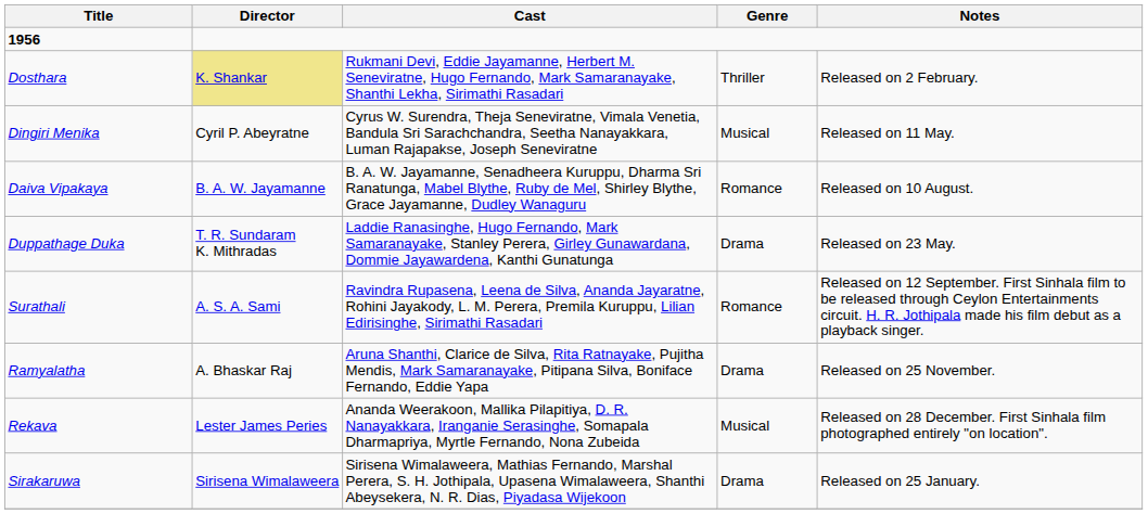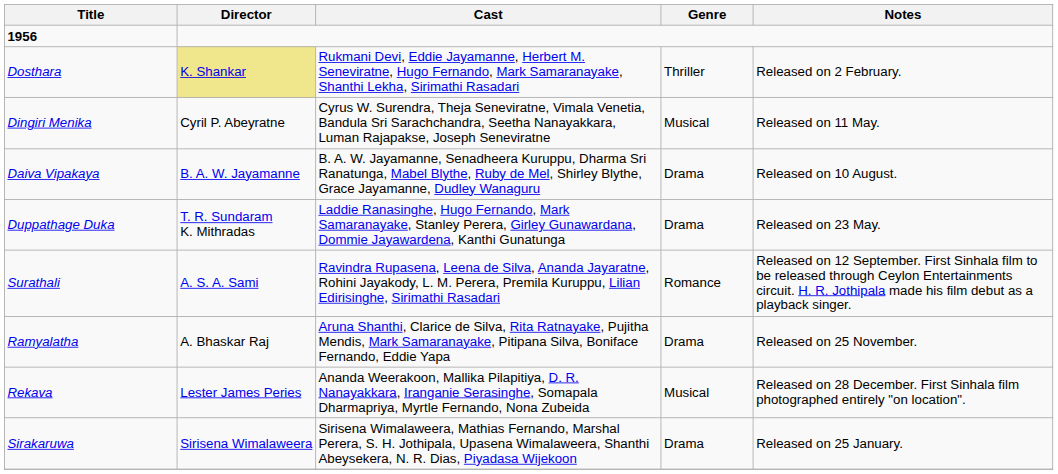 <table class="wikitable" width="100%">
 <tr>
 <th width=15%>Title</th>
 <th width=12%>Director</th>
 <th width=30%>Cast</th>
 <th width=8%>Genre</th>
 <th width=26%>Notes</th>
 </tr>
 <tr>
 <td><strong>1956</strong></td>
 </tr>
 <tr>
 <td><em><a href='#'>Dosthara</a></em></td>
 <td style="background: khaki;"><a href='#'>K. Shankar</a></td>
 <td><a href='#'>Rukmani Devi</a>, <a href='#'>Eddie Jayamanne</a>, <a href='#'>Herbert M. Seneviratne</a>, <a href='#'>Hugo Fernando</a>, <a href='#'>Mark Samaranayake</a>, <a href='#'>Shanthi Lekha</a>, <a href='#'>Sirimathi Rasadari</a></td>
 <td>Thriller</td>
 <td>Released on 2 February.</td>
 </tr>
 <tr>
 <td><em><a href='#'>Dingiri Menika</a></em></td>
 <td>Cyril P. Abeyratne</td>
 <td>Cyrus W. Surendra, Theja Seneviratne, Vimala Venetia, Bandula Sri Sarachchandra, Seetha Nanayakkara, Luman Rajapakse, Joseph Seneviratne</td>
 <td>Musical</td>
 <td>Released on 11 May.</td>
 </tr>
 <tr>
 <td><em><a href='#'>Daiva Vipakaya</a></em></td>
 <td><a href='#'>B. A. W. Jayamanne</a></td>
 <td>B. A. W. Jayamanne, Senadheera Kuruppu, Dharma Sri Ranatunga, <a href='#'>Mabel Blythe</a>, <a href='#'>Ruby de Mel</a>, Shirley Blythe, Grace Jayamanne, <a href='#'>Dudley Wanaguru</a></td>
-<td>Romance</td>
+<td>Drama</td>
 <td>Released on 10 August.</td>
 </tr>
 <tr>
 <td><em><a href='#'>Duppathage Duka</a></em></td>
 <td><a href='#'>T. R. Sundaram</a><br> K. Mithradas</td>
 <td><a href='#'>Laddie Ranasinghe</a>, <a href='#'>Hugo Fernando</a>, <a href='#'>Mark Samaranayake</a>, Stanley Perera, <a href='#'>Girley Gunawardana</a>, <a href='#'>Dommie Jayawardena</a>, Kanthi Gunatunga</td>
 <td>Drama</td>
 <td>Released on 23 May.</td>
 </tr>
 <tr>
 <td><em><a href='#'>Surathali</a></em></td>
 <td><a href='#'>A. S. A. Sami</a></td>
 <td><a href='#'>Ravindra Rupasena</a>, <a href='#'>Leena de Silva</a>, <a href='#'>Ananda Jayaratne</a>, Rohini Jayakody, L. M. Perera, Premila Kuruppu, <a href='#'>Lilian Edirisinghe</a>, <a href='#'>Sirimathi Rasadari</a></td>
 <td>Romance</td>
 <td>Released on 12 September. First Sinhala film to be released through Ceylon Entertainments circuit. <a href='#'>H. R. Jothipala</a> made his film debut as a playback singer.</td>
 </tr>
 <tr>
 <td><em><a href='#'>Ramyalatha</a></em></td>
 <td>A. Bhaskar Raj</td>
 <td><a href='#'>Aruna Shanthi</a>, Clarice de Silva, <a href='#'>Rita Ratnayake</a>, Pujitha Mendis, <a href='#'>Mark Samaranayake</a>, Pitipana Silva, Boniface Fernando, Eddie Yapa</td>
 <td>Drama</td>
 <td>Released on 25 November.</td>
 </tr>
 <tr>
 <td><em><a href='#'>Rekava</a></em></td>
 <td><a href='#'>Lester James Peries</a></td>
 <td>Ananda Weerakoon, Mallika Pilapitiya, <a href='#'>D. R. Nanayakkara</a>, <a href='#'>Iranganie Serasinghe</a>, Somapala Dharmapriya, Myrtle Fernando, Nona Zubeida</td>
 <td>Musical</td>
 <td>Released on 28 December. First Sinhala film photographed entirely "on location".</td>
 </tr>
 <tr>
 <td><em><a href='#'>Sirakaruwa</a></em></td>
 <td><a href='#'>Sirisena Wimalaweera</a></td>
 <td>Sirisena Wimalaweera, Mathias Fernando, Marshal Perera, S. H. Jothipala, Upasena Wimalaweera, Shanthi Abeysekera, N. R. Dias, <a href='#'>Piyadasa Wijekoon</a></td>
 <td>Drama</td>
 <td>Released on 25 January.</td>
 </tr>
 <tr>
 </tr>
 </table>
